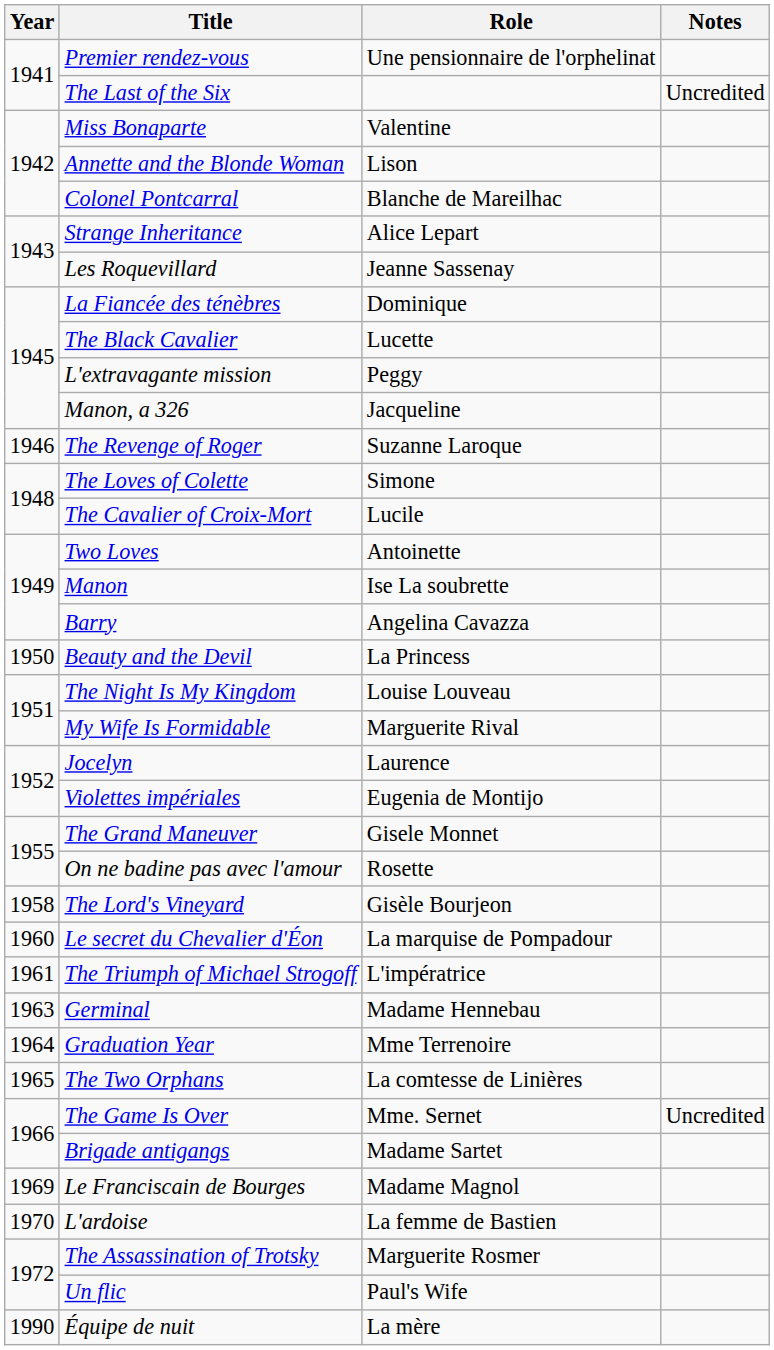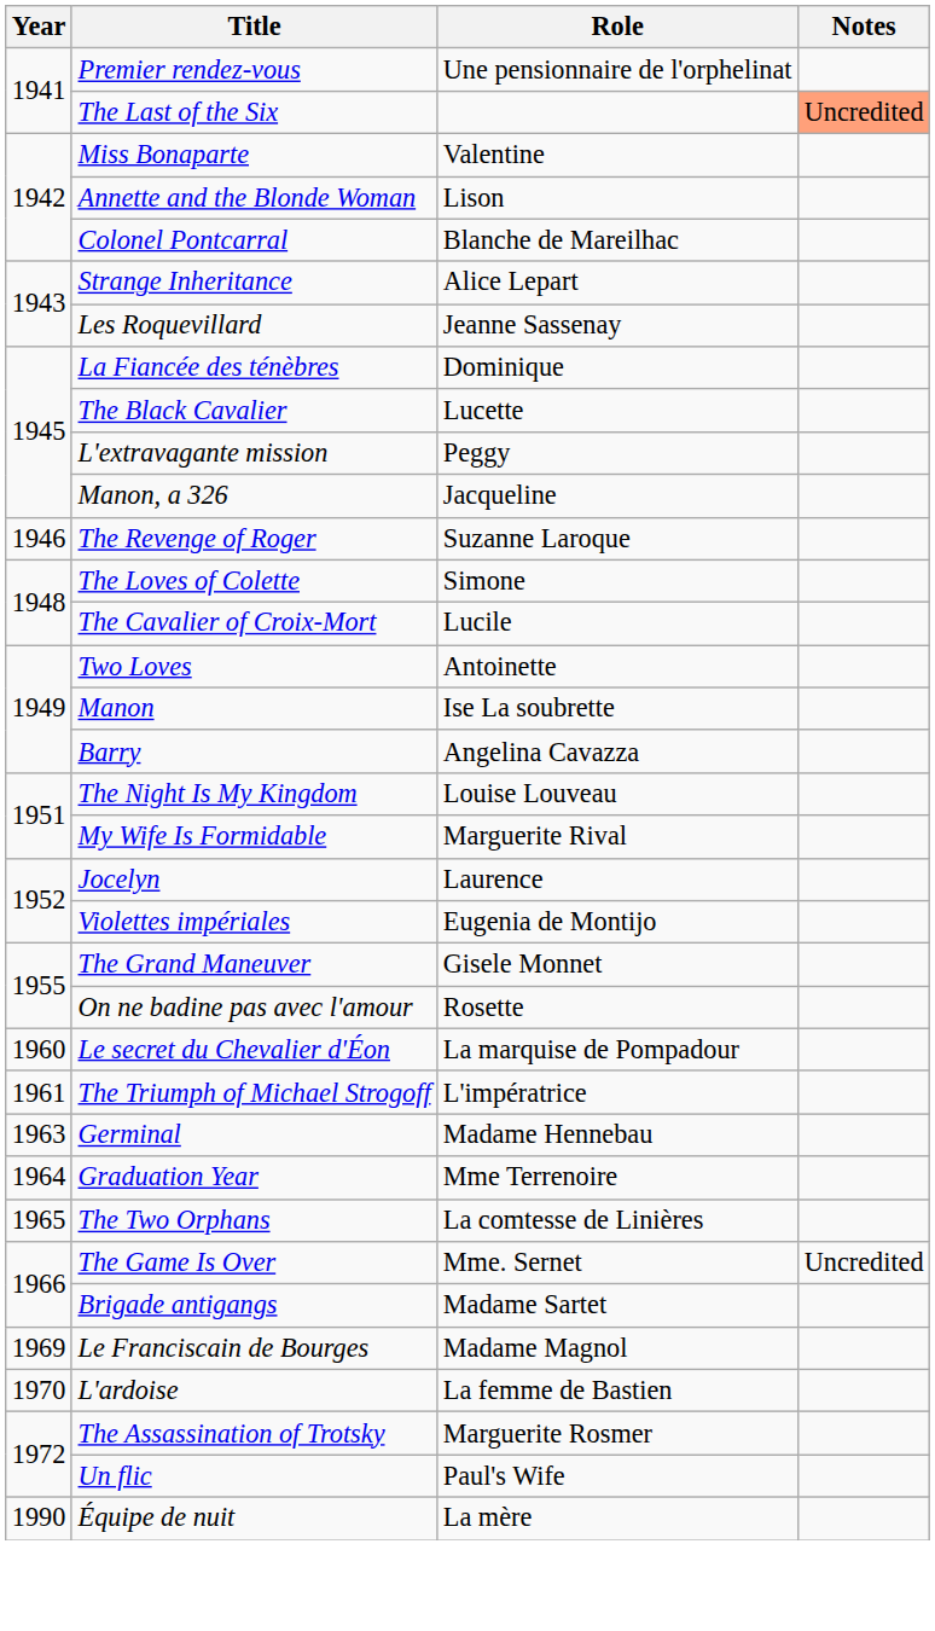 <table class="wikitable sortable">
 <tr>
 <th>Year</th>
 <th>Title</th>
 <th>Role</th>
 <th class="unsortable">Notes</th>
 </tr>
 <tr>
 <td rowspan="2">1941</td>
 <td><em><a href='#'>Premier rendez-vous</a></em></td>
 <td>Une pensionnaire de l'orphelinat</td>
 <td></td>
 </tr>
 <tr>
 <td><em><a href='#'>The Last of the Six</a></em></td>
 <td></td>
-<td>Uncredited</td>
+<td style="background: lightsalmon;">Uncredited</td>
 </tr>
 <tr>
 <td rowspan="3">1942</td>
 <td><em><a href='#'>Miss Bonaparte</a></em></td>
 <td>Valentine</td>
 <td></td>
 </tr>
 <tr>
 <td><em><a href='#'>Annette and the Blonde Woman</a></em></td>
 <td>Lison</td>
 <td></td>
 </tr>
 <tr>
 <td><em><a href='#'>Colonel Pontcarral</a></em></td>
 <td>Blanche de Mareilhac</td>
 <td></td>
 </tr>
 <tr>
 <td rowspan="2">1943</td>
 <td><em><a href='#'>Strange Inheritance</a></em></td>
 <td>Alice Lepart</td>
 <td></td>
 </tr>
 <tr>
 <td><em>Les Roquevillard</em></td>
 <td>Jeanne Sassenay</td>
 <td></td>
 </tr>
 <tr>
 <td rowspan="4">1945</td>
 <td><em><a href='#'>La Fiancée des ténèbres</a></em></td>
 <td>Dominique</td>
 <td></td>
 </tr>
 <tr>
 <td><em><a href='#'>The Black Cavalier</a></em></td>
 <td>Lucette</td>
 <td></td>
 </tr>
 <tr>
 <td><em>L'extravagante mission</em></td>
 <td>Peggy</td>
 <td></td>
 </tr>
 <tr>
 <td><em>Manon, a 326</em></td>
 <td>Jacqueline</td>
 <td></td>
 </tr>
 <tr>
 <td>1946</td>
 <td><em><a href='#'>The Revenge of Roger</a></em></td>
 <td>Suzanne Laroque</td>
 <td></td>
 </tr>
 <tr>
 <td rowspan="2">1948</td>
 <td><em><a href='#'>The Loves of Colette</a></em></td>
 <td>Simone</td>
 <td></td>
 </tr>
 <tr>
 <td><em><a href='#'>The Cavalier of Croix-Mort</a></em></td>
 <td>Lucile</td>
 <td></td>
 </tr>
 <tr>
 <td rowspan="3">1949</td>
 <td><em><a href='#'>Two Loves</a></em></td>
 <td>Antoinette</td>
 <td></td>
 </tr>
 <tr>
 <td><em><a href='#'>Manon</a></em></td>
 <td>Ise La soubrette</td>
 <td></td>
 </tr>
 <tr>
 <td><em><a href='#'>Barry</a></em></td>
 <td>Angelina Cavazza</td>
 <td></td>
 </tr>
 <tr>
-<td>1950</td>
-<td><em><a href='#'>Beauty and the Devil</a></em></td>
-<td>La Princess</td>
-<td></td>
-</tr>
-<tr>
 <td rowspan="2">1951</td>
 <td><em><a href='#'>The Night Is My Kingdom</a></em></td>
 <td>Louise Louveau</td>
 <td></td>
 </tr>
 <tr>
 <td><em><a href='#'>My Wife Is Formidable</a></em></td>
 <td>Marguerite Rival</td>
 <td></td>
 </tr>
 <tr>
 <td rowspan="2">1952</td>
 <td><em><a href='#'>Jocelyn</a></em></td>
 <td>Laurence</td>
 <td></td>
 </tr>
 <tr>
 <td><em><a href='#'>Violettes impériales</a></em></td>
 <td>Eugenia de Montijo</td>
 <td></td>
 </tr>
 <tr>
 <td rowspan="2">1955</td>
 <td><em><a href='#'>The Grand Maneuver</a></em></td>
 <td>Gisele Monnet</td>
 <td></td>
 </tr>
 <tr>
 <td><em>On ne badine pas avec l'amour</em></td>
 <td>Rosette</td>
-<td></td>
-</tr>
-<tr>
-<td>1958</td>
-<td><em><a href='#'>The Lord's Vineyard</a></em></td>
-<td>Gisèle Bourjeon</td>
 <td></td>
 </tr>
 <tr>
 <td>1960</td>
 <td><em><a href='#'>Le secret du Chevalier d'Éon</a></em></td>
 <td>La marquise de Pompadour</td>
 <td></td>
 </tr>
 <tr>
 <td>1961</td>
 <td><em><a href='#'>The Triumph of Michael Strogoff</a></em></td>
 <td>L'impératrice</td>
 <td></td>
 </tr>
 <tr>
 <td>1963</td>
 <td><em><a href='#'>Germinal</a></em></td>
 <td>Madame Hennebau</td>
 <td></td>
 </tr>
 <tr>
 <td>1964</td>
 <td><em><a href='#'>Graduation Year</a></em></td>
 <td>Mme Terrenoire</td>
 <td></td>
 </tr>
 <tr>
 <td>1965</td>
 <td><em><a href='#'>The Two Orphans</a></em></td>
 <td>La comtesse de Linières</td>
 <td></td>
 </tr>
 <tr>
 <td rowspan="2">1966</td>
 <td><em><a href='#'>The Game Is Over</a></em></td>
 <td>Mme. Sernet</td>
 <td>Uncredited</td>
 </tr>
 <tr>
 <td><em><a href='#'>Brigade antigangs</a></em></td>
 <td>Madame Sartet</td>
 <td></td>
 </tr>
 <tr>
 <td>1969</td>
 <td><em>Le Franciscain de Bourges</em></td>
 <td>Madame Magnol</td>
 <td></td>
 </tr>
 <tr>
 <td>1970</td>
 <td><em>L'ardoise</em></td>
 <td>La femme de Bastien</td>
 <td></td>
 </tr>
 <tr>
 <td rowspan="2">1972</td>
 <td><em><a href='#'>The Assassination of Trotsky</a></em></td>
 <td>Marguerite Rosmer</td>
 <td></td>
 </tr>
 <tr>
 <td><em><a href='#'>Un flic</a></em></td>
 <td>Paul's Wife</td>
 <td></td>
 </tr>
 <tr>
 <td>1990</td>
 <td><em>Équipe de nuit</em></td>
 <td>La mère</td>
 <td></td>
 </tr>
 </table>
